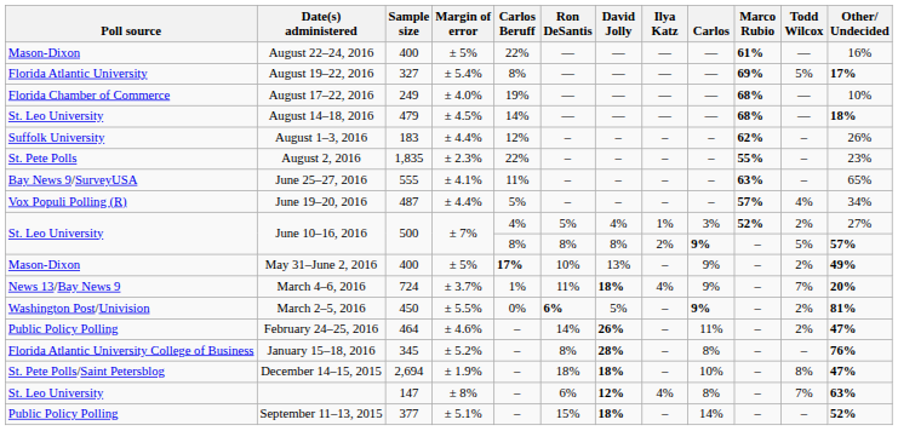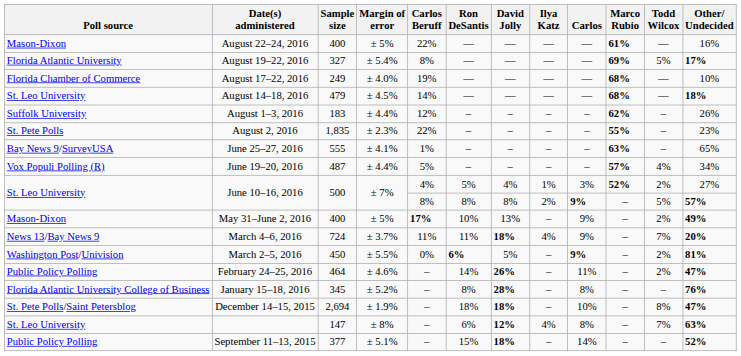 <table class="wikitable" style="font-size:90%;">
 <tr valign= bottom>
 <th>Poll source</th>
 <th>Date(s)<br>administered</th>
 <th>Sample<br>size</th>
 <th>Margin of<br>error</th>
 <th style="width:45px;">Carlos<br>Beruff</th>
 <th style="width:45px;">Ron<br>DeSantis</th>
 <th style="width:45px;">David<br>Jolly</th>
 <th style="width:45px;">Ilya<br>Katz</th>
 <th style="width:45px;">Carlos<br></th>
 <th style="width:45px;">Marco<br>Rubio</th>
 <th style="width:45px;">Todd<br>Wilcox</th>
 <th>Other/<br>Undecided</th>
 </tr>
 <tr>
 <td><a href='#'>Mason-Dixon</a></td>
 <td align=center>August 22–24, 2016</td>
 <td align=center>400</td>
 <td align=center>± 5%</td>
 <td align=center>22%</td>
 <td align=center>—</td>
 <td align=center>—</td>
 <td align=center>—</td>
 <td align=center>—</td>
 <td><strong>61%</strong></td>
 <td align=center>—</td>
 <td align=center>16%</td>
 </tr>
 <tr>
 <td><a href='#'>Florida Atlantic University</a></td>
 <td align=center>August 19–22, 2016</td>
 <td align=center>327</td>
 <td align=center>± 5.4%</td>
 <td align=center>8%</td>
 <td align=center>—</td>
 <td align=center>—</td>
 <td align=center>—</td>
 <td align=center>—</td>
 <td><strong>69%</strong></td>
 <td align=center>5%</td>
 <td><strong>17%</strong></td>
 </tr>
 <tr>
 <td><a href='#'>Florida Chamber of Commerce</a></td>
 <td align=center>August 17–22, 2016</td>
 <td align=center>249</td>
 <td align=center>± 4.0%</td>
 <td align=center>19%</td>
 <td align=center>—</td>
 <td align=center>—</td>
 <td align=center>—</td>
 <td align=center>—</td>
 <td><strong>68%</strong></td>
 <td align=center>—</td>
 <td align=center>10%</td>
 </tr>
 <tr>
 <td><a href='#'>St. Leo University</a></td>
 <td align=center>August 14–18, 2016</td>
 <td align=center>479</td>
 <td align=center>± 4.5%</td>
 <td align=center>14%</td>
 <td align=center>—</td>
 <td align=center>—</td>
 <td align=center>—</td>
 <td align=center>—</td>
 <td><strong>68%</strong></td>
 <td align=center>—</td>
 <td><strong>18%</strong></td>
 </tr>
 <tr>
 <td><a href='#'>Suffolk University</a></td>
 <td align=center>August 1–3, 2016</td>
 <td align=center>183</td>
 <td align=center>± 4.4%</td>
 <td align=center>12%</td>
 <td align=center>–</td>
 <td align=center>–</td>
 <td align=center>–</td>
 <td align=center>–</td>
 <td><strong>62%</strong></td>
 <td align=center>–</td>
 <td align=center>26%</td>
 </tr>
 <tr>
 <td><a href='#'>St. Pete Polls</a></td>
 <td align=center>August 2, 2016</td>
 <td align=center>1,835</td>
 <td align=center>± 2.3%</td>
 <td align=center>22%</td>
 <td align=center>–</td>
 <td align=center>–</td>
 <td align=center>–</td>
 <td align=center>–</td>
 <td><strong>55%</strong></td>
 <td align=center>–</td>
 <td align=center>23%</td>
 </tr>
 <tr>
 <td><a href='#'>Bay News 9</a>/<a href='#'>SurveyUSA</a></td>
 <td align=center>June 25–27, 2016</td>
 <td align=center>555</td>
 <td align=center>± 4.1%</td>
-<td align=center>11%</td>
+<td align=center>1%</td>
 <td align=center>–</td>
 <td align=center>–</td>
 <td align=center>–</td>
 <td align=center>–</td>
 <td><strong>63%</strong></td>
 <td align=center>–</td>
 <td align=center>65%</td>
 </tr>
 <tr>
 <td><a href='#'>Vox Populi Polling (R)</a></td>
 <td align=center>June 19–20, 2016</td>
 <td align=center>487</td>
 <td align=center>± 4.4%</td>
 <td align=center>5%</td>
 <td align=center>–</td>
 <td align=center>–</td>
 <td align=center>–</td>
 <td align=center>–</td>
 <td><strong>57%</strong></td>
 <td align=center>4%</td>
 <td align=center>34%</td>
 </tr>
 <tr>
 <td rowspan="2"><a href='#'>St. Leo University</a></td>
 <td rowspan="2" align=center>June 10–16, 2016</td>
 <td rowspan="2" align=center>500</td>
 <td rowspan="2" align=center>± 7%</td>
 <td align=center>4%</td>
 <td align=center>5%</td>
 <td align=center>4%</td>
 <td align=center>1%</td>
 <td align=center>3%</td>
 <td><strong>52%</strong></td>
 <td align=center>2%</td>
 <td align=center>27%</td>
 </tr>
 <tr>
 <td align=center>8%</td>
 <td align=center>8%</td>
 <td align=center>8%</td>
 <td align=center>2%</td>
 <td><strong>9%</strong></td>
 <td align=center>–</td>
 <td align=center>5%</td>
 <td><strong>57%</strong></td>
 </tr>
 <tr>
 <td><a href='#'>Mason-Dixon</a></td>
 <td align=center>May 31–June 2, 2016</td>
 <td align=center>400</td>
 <td align=center>± 5%</td>
 <td><strong>17%</strong></td>
 <td align=center>10%</td>
 <td align=center>13%</td>
 <td align=center>–</td>
 <td align=center>9%</td>
 <td align=center>–</td>
 <td align=center>2%</td>
 <td><strong>49%</strong></td>
 </tr>
 <tr>
 <td><a href='#'>News 13</a>/<a href='#'>Bay News 9</a></td>
 <td align=center>March 4–6, 2016</td>
 <td align=center>724</td>
 <td align=center>± 3.7%</td>
-<td align=center>1%</td>
+<td align=center>11%</td>
 <td align=center>11%</td>
 <td><strong>18%</strong></td>
 <td align=center>4%</td>
 <td align=center>9%</td>
 <td align=center>–</td>
 <td align=center>7%</td>
 <td><strong>20%</strong></td>
 </tr>
 <tr>
 <td><a href='#'>Washington Post</a>/<a href='#'>Univision</a></td>
 <td align=center>March 2–5, 2016</td>
 <td align=center>450</td>
 <td align=center>± 5.5%</td>
 <td align=center>0%</td>
 <td><strong>6%</strong></td>
 <td align=center>5%</td>
 <td align=center>–</td>
 <td><strong>9%</strong></td>
 <td align=center>–</td>
 <td align=center>2%</td>
 <td><strong>81%</strong></td>
 </tr>
 <tr>
 <td><a href='#'>Public Policy Polling</a></td>
 <td align=center>February 24–25, 2016</td>
 <td align=center>464</td>
 <td align=center>± 4.6%</td>
 <td align=center>–</td>
 <td align=center>14%</td>
 <td><strong>26%</strong></td>
 <td align=center>–</td>
 <td align=center>11%</td>
 <td align=center>–</td>
 <td align=center>2%</td>
 <td><strong>47%</strong></td>
 </tr>
 <tr>
 <td><a href='#'>Florida Atlantic University College of Business</a></td>
 <td align=center>January 15–18, 2016</td>
 <td align=center>345</td>
 <td align=center>± 5.2%</td>
 <td align=center>–</td>
 <td align=center>8%</td>
 <td><strong>28%</strong></td>
 <td align=center>–</td>
 <td align=center>8%</td>
 <td align=center>–</td>
 <td align=center>–</td>
 <td><strong>76%</strong></td>
 </tr>
 <tr>
 <td><a href='#'>St. Pete Polls</a>/<a href='#'>Saint Petersblog</a></td>
 <td align=center>December 14–15, 2015</td>
 <td align=center>2,694</td>
 <td align=center>± 1.9%</td>
 <td align=center>–</td>
 <td align=center>18%</td>
 <td><strong>18%</strong></td>
 <td align=center>–</td>
 <td align=center>10%</td>
 <td align=center>–</td>
 <td align=center>8%</td>
 <td><strong>47%</strong></td>
 </tr>
 <tr>
 <td><a href='#'>St. Leo University</a></td>
 <td align=center></td>
 <td align=center>147</td>
 <td align=center>± 8%</td>
 <td align=center>–</td>
 <td align=center>6%</td>
 <td><strong>12%</strong></td>
 <td align=center>4%</td>
 <td align=center>8%</td>
 <td align=center>–</td>
 <td align=center>7%</td>
 <td><strong>63%</strong></td>
 </tr>
 <tr>
 <td><a href='#'>Public Policy Polling</a></td>
 <td align=center>September 11–13, 2015</td>
 <td align=center>377</td>
 <td align=center>± 5.1%</td>
 <td align=center>–</td>
 <td align=center>15%</td>
 <td><strong>18%</strong></td>
 <td align=center>–</td>
 <td align=center>14%</td>
 <td align=center>–</td>
 <td align=center>–</td>
 <td><strong>52%</strong></td>
 </tr>
 </table>
